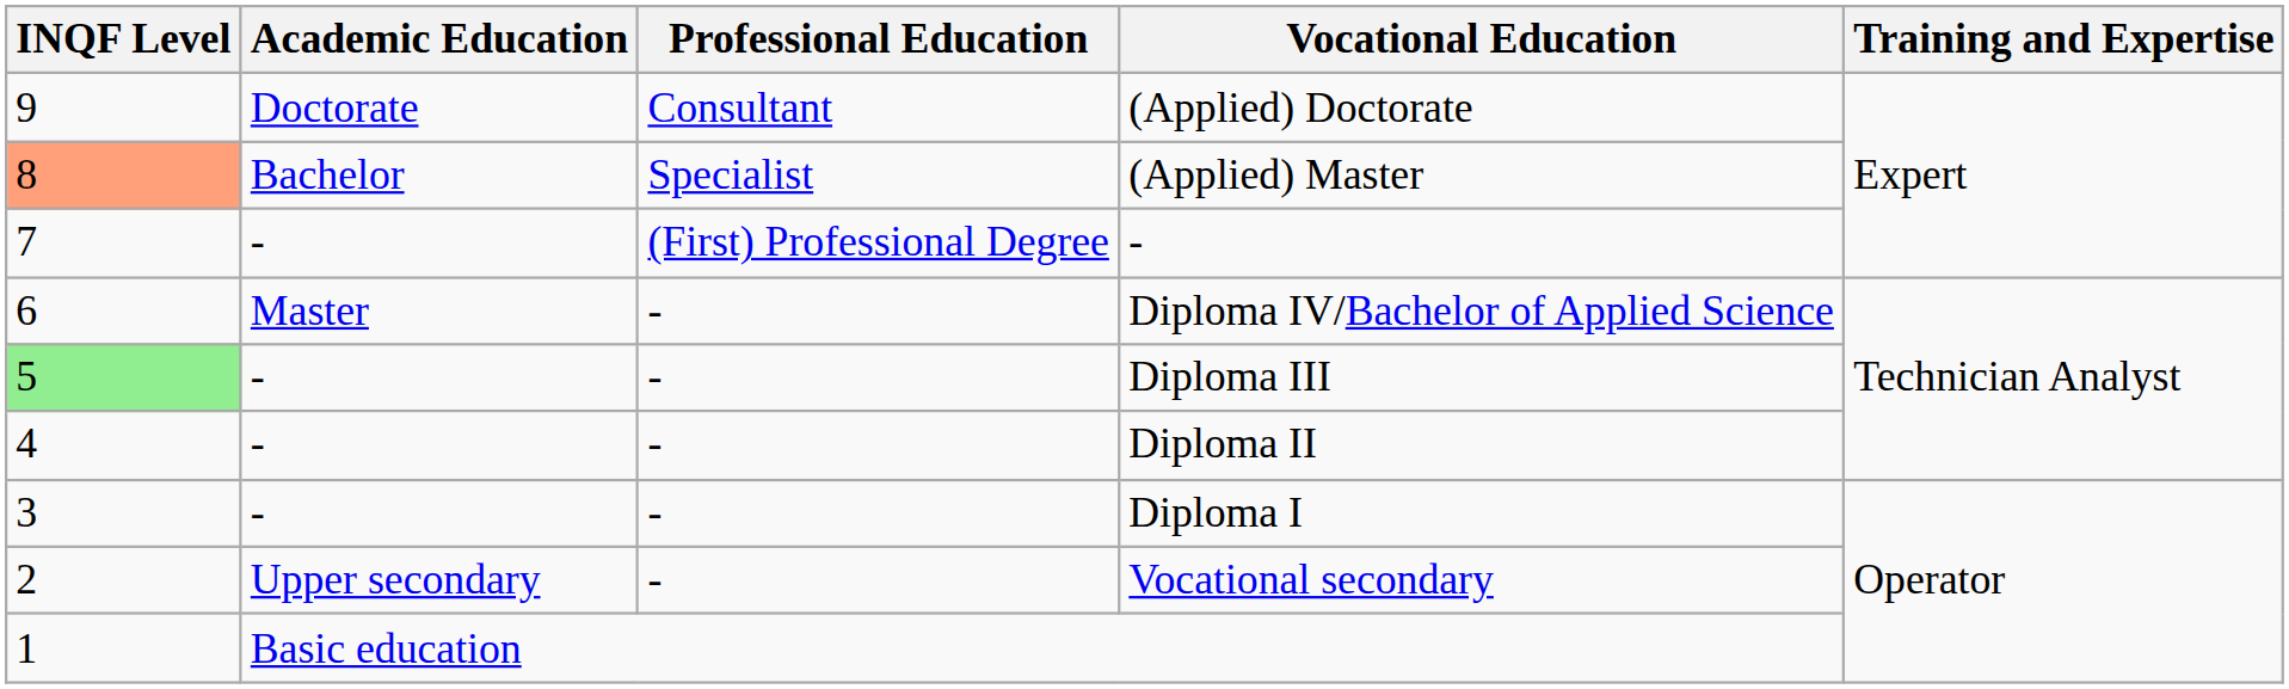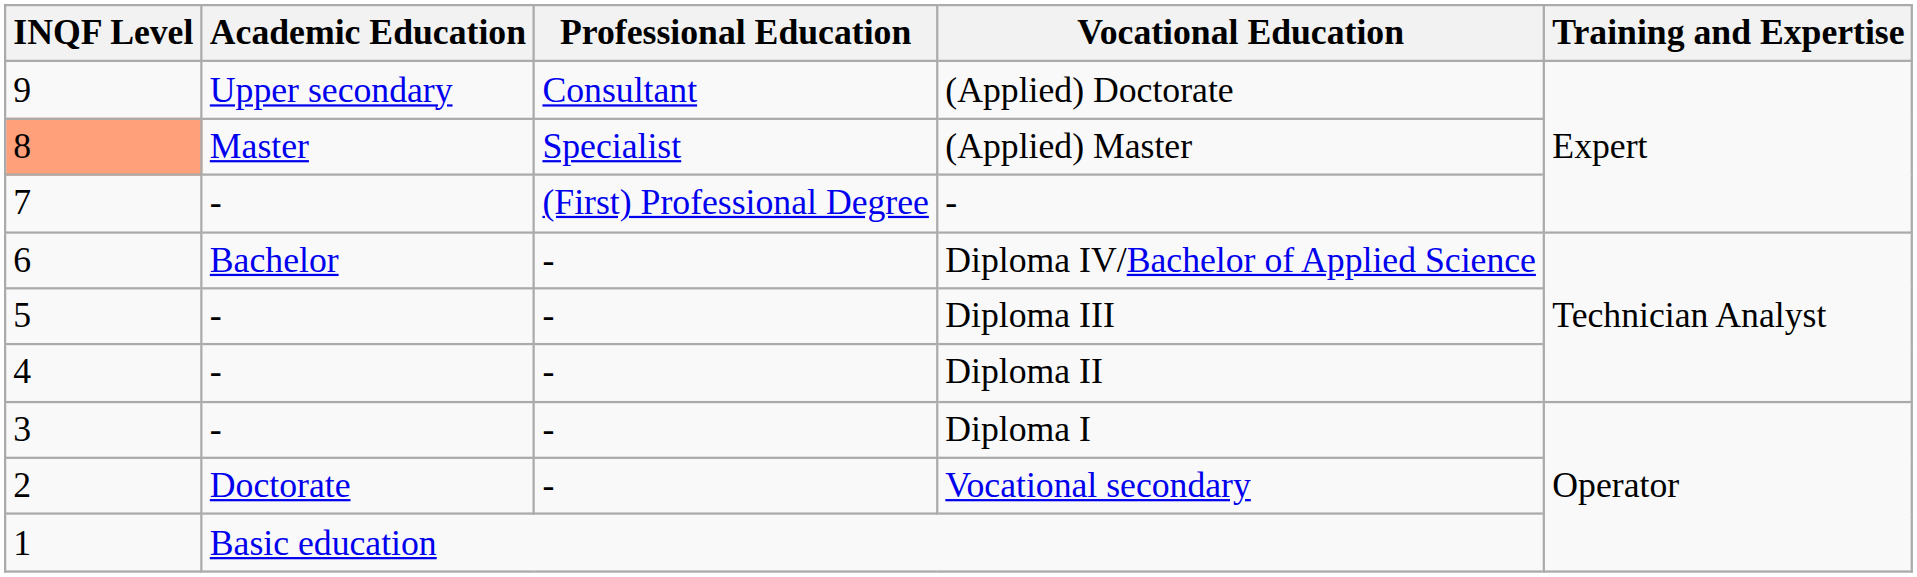 <table class="wikitable">
 <tr>
 <th>INQF Level</th>
 <th>Academic Education</th>
 <th>Professional Education</th>
 <th>Vocational Education</th>
 <th>Training and Expertise</th>
 </tr>
 <tr>
 <td>9</td>
-<td><a href='#'>Doctorate</a></td>
+<td><a href='#'>Upper secondary</a></td>
 <td><a href='#'>Consultant</a></td>
 <td>(Applied) Doctorate</td>
 <td rowspan="3">Expert</td>
 </tr>
 <tr>
 <td style="background: lightsalmon;">8</td>
-<td><a href='#'>Bachelor</a></td>
+<td><a href='#'>Master</a></td>
 <td><a href='#'>Specialist</a></td>
 <td>(Applied) Master</td>
 </tr>
 <tr>
 <td>7</td>
 <td>-</td>
 <td><a href='#'>(First) Professional Degree</a></td>
 <td>-</td>
 </tr>
 <tr>
 <td>6</td>
-<td><a href='#'>Master</a></td>
+<td><a href='#'>Bachelor</a></td>
 <td>-</td>
 <td>Diploma IV/<a href='#'>Bachelor of Applied Science</a></td>
 <td rowspan="3">Technician Analyst</td>
 </tr>
 <tr>
-<td style="background: lightgreen;">5</td>
+<td>5</td>
 <td>-</td>
 <td>-</td>
 <td>Diploma III</td>
 </tr>
 <tr>
 <td>4</td>
 <td>-</td>
 <td>-</td>
 <td>Diploma II</td>
 </tr>
 <tr>
 <td>3</td>
 <td>-</td>
 <td>-</td>
 <td>Diploma I</td>
 <td rowspan="3">Operator</td>
 </tr>
 <tr>
 <td>2</td>
-<td><a href='#'>Upper secondary</a></td>
+<td><a href='#'>Doctorate</a></td>
 <td>-</td>
 <td><a href='#'>Vocational secondary</a></td>
 </tr>
 <tr>
 <td>1</td>
 <td colspan="3"><a href='#'>Basic education</a></td>
 </tr>
 </table>
